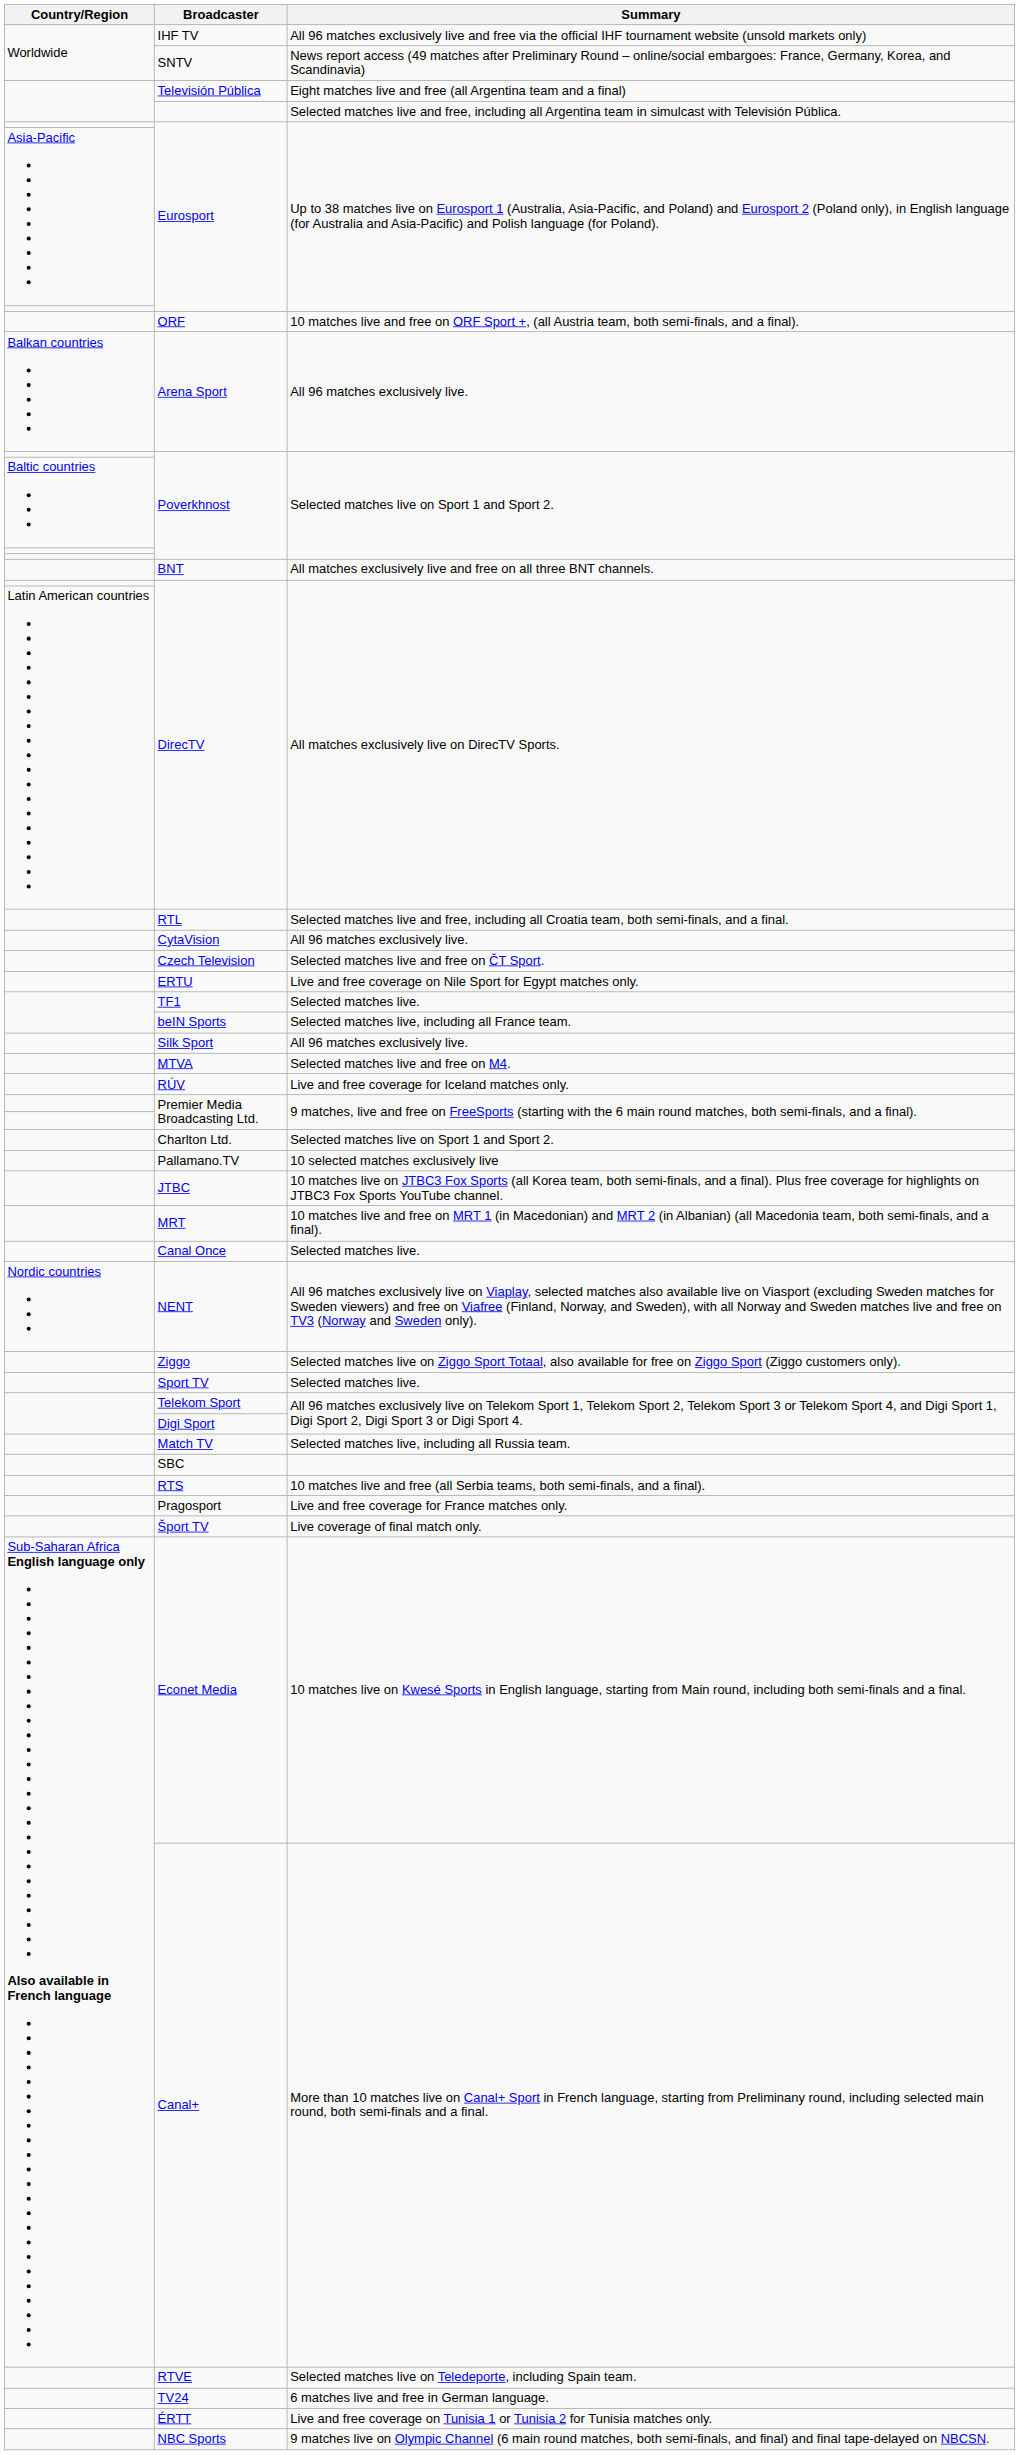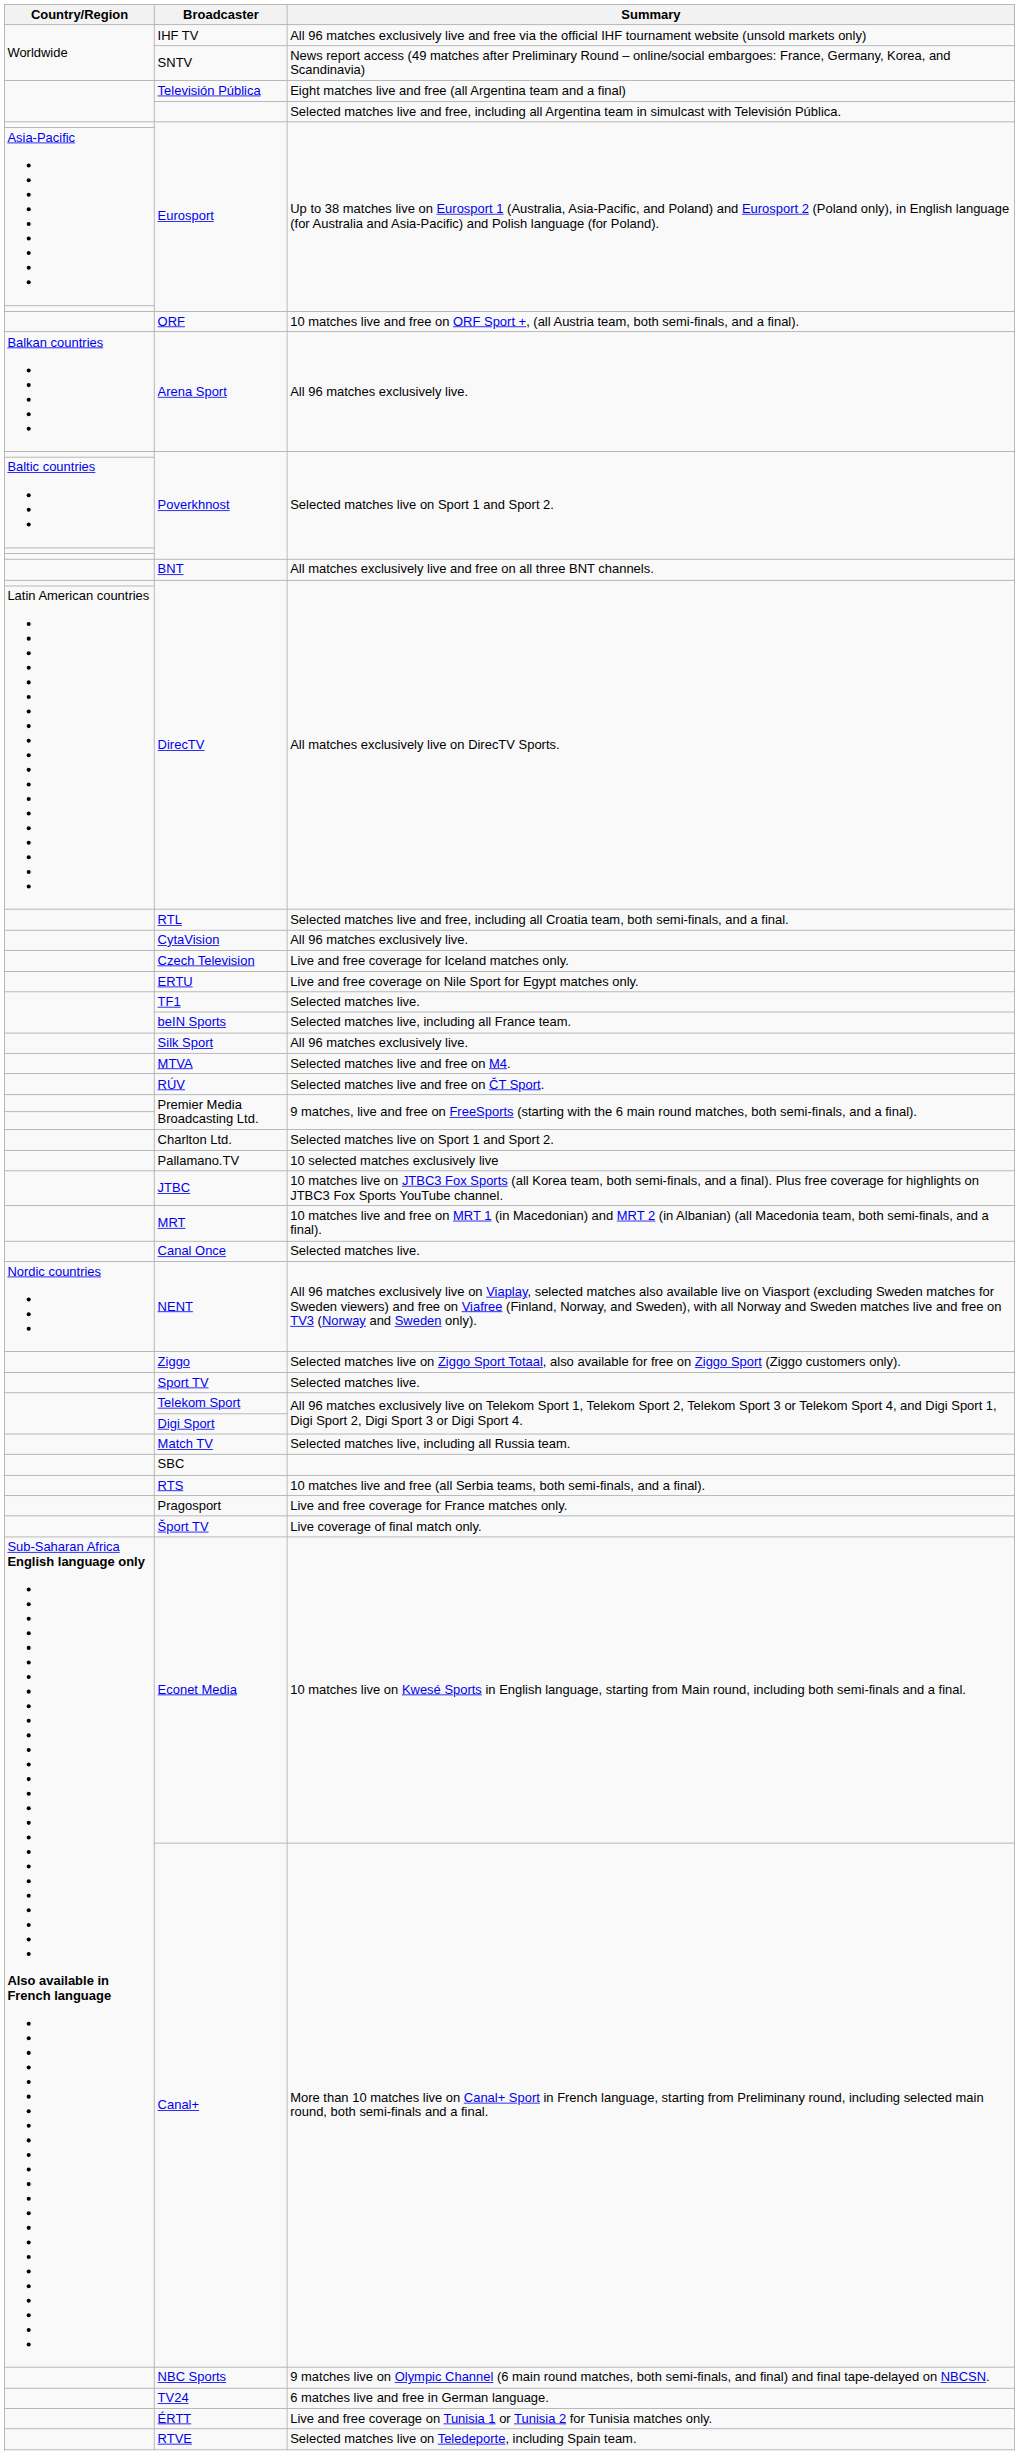 <table class="wikitable">
 <tr>
 <th>Country/Region</th>
 <th>Broadcaster</th>
 <th>Summary</th>
 </tr>
 <tr>
 <td rowspan="2">Worldwide</td>
 <td>IHF TV</td>
 <td>All 96 matches exclusively live and free via the official IHF tournament website (unsold markets only)</td>
 </tr>
 <tr>
 <td>SNTV</td>
 <td>News report access (49 matches after Preliminary Round – online/social embargoes: France, Germany, Korea, and Scandinavia)</td>
 </tr>
 <tr>
 <td rowspan="2"></td>
 <td><a href='#'>Televisión Pública</a></td>
 <td>Eight matches live and free (all Argentina team and a final)</td>
 </tr>
 <tr>
 <td></td>
 <td>Selected matches live and free, including all Argentina team in simulcast with Televisión Pública.</td>
 </tr>
 <tr>
 <td></td>
 <td rowspan="3"><a href='#'>Eurosport</a></td>
 <td rowspan="3">Up to 38 matches live on <a href='#'>Eurosport 1</a> (Australia, Asia-Pacific, and Poland) and <a href='#'>Eurosport 2</a> (Poland only), in English language (for Australia and Asia-Pacific) and Polish language (for Poland).</td>
 </tr>
 <tr>
 <td><a href='#'>Asia-Pacific</a><br><ul><li></li><li></li><li></li><li></li><li></li><li></li><li></li><li></li><li></li></ul></td>
 </tr>
 <tr>
 <td></td>
 </tr>
 <tr>
 <td></td>
 <td><a href='#'>ORF</a></td>
 <td>10 matches live and free on <a href='#'>ORF Sport +</a>, (all Austria team, both semi-finals, and a final).</td>
 </tr>
 <tr>
 <td><a href='#'>Balkan countries</a><br><ul><li></li><li></li><li></li><li></li><li></li></ul></td>
 <td><a href='#'>Arena Sport</a></td>
 <td>All 96 matches exclusively live.</td>
 </tr>
 <tr>
 <td></td>
 <td rowspan="4"><a href='#'>Poverkhnost</a></td>
 <td rowspan="4">Selected matches live on Sport 1 and Sport 2.</td>
 </tr>
 <tr>
 <td><a href='#'>Baltic countries</a><br><ul><li></li><li></li><li></li></ul></td>
 </tr>
 <tr>
 <td></td>
 </tr>
 <tr>
 <td></td>
 </tr>
 <tr>
 <td></td>
 <td><a href='#'>BNT</a></td>
 <td>All matches exclusively live and free on all three BNT channels.</td>
 </tr>
 <tr>
 <td></td>
 <td rowspan="2"><a href='#'>DirecTV</a></td>
 <td rowspan="2">All matches exclusively live on DirecTV Sports.</td>
 </tr>
 <tr>
 <td>Latin American countries<br><ul><li></li><li></li><li></li><li></li><li></li><li></li><li></li><li></li><li></li><li></li><li></li><li></li><li></li><li></li><li></li><li></li><li></li><li></li><li></li></ul></td>
 </tr>
 <tr>
 <td></td>
 <td><a href='#'>RTL</a></td>
 <td>Selected matches live and free, including all Croatia team, both semi-finals, and a final.</td>
 </tr>
 <tr>
 <td></td>
 <td><a href='#'>CytaVision</a></td>
 <td>All 96 matches exclusively live.</td>
 </tr>
 <tr>
 <td></td>
 <td><a href='#'>Czech Television</a></td>
-<td>Selected matches live and free on <a href='#'>ČT Sport</a>.</td>
+<td>Live and free coverage for Iceland matches only.</td>
 </tr>
 <tr>
 <td></td>
 <td><a href='#'>ERTU</a></td>
 <td>Live and free coverage on Nile Sport for Egypt matches only.</td>
 </tr>
 <tr>
 <td rowspan="2"></td>
 <td><a href='#'>TF1</a></td>
 <td>Selected matches live.</td>
 </tr>
 <tr>
 <td><a href='#'>beIN Sports</a></td>
 <td>Selected matches live, including all France team.</td>
 </tr>
 <tr>
 <td></td>
 <td><a href='#'>Silk Sport</a></td>
 <td>All 96 matches exclusively live.</td>
 </tr>
 <tr>
 <td></td>
 <td><a href='#'>MTVA</a></td>
 <td>Selected matches live and free on <a href='#'>M4</a>.</td>
 </tr>
 <tr>
 <td></td>
 <td><a href='#'>RÚV</a></td>
-<td>Live and free coverage for Iceland matches only.</td>
+<td>Selected matches live and free on <a href='#'>ČT Sport</a>.</td>
 </tr>
 <tr>
 <td></td>
 <td rowspan="2">Premier Media Broadcasting Ltd.</td>
 <td rowspan="2">9 matches, live and free on <a href='#'>FreeSports</a> (starting with the 6 main round matches, both semi-finals, and a final).</td>
 </tr>
 <tr>
 <td></td>
 </tr>
 <tr>
 <td></td>
 <td>Charlton Ltd.</td>
 <td>Selected matches live on Sport 1 and Sport 2.</td>
 </tr>
 <tr>
 <td></td>
 <td>Pallamano.TV</td>
 <td>10 selected matches exclusively live</td>
 </tr>
 <tr>
 <td></td>
 <td><a href='#'>JTBC</a></td>
 <td>10 matches live on <a href='#'>JTBC3 Fox Sports</a> (all Korea team, both semi-finals, and a final). Plus free coverage for highlights on JTBC3 Fox Sports YouTube channel.</td>
 </tr>
 <tr>
 <td></td>
 <td><a href='#'>MRT</a></td>
 <td>10 matches live and free on <a href='#'>MRT 1</a> (in Macedonian) and <a href='#'>MRT 2</a> (in Albanian) (all Macedonia team, both semi-finals, and a final).</td>
 </tr>
 <tr>
 <td></td>
 <td><a href='#'>Canal Once</a></td>
 <td>Selected matches live.</td>
 </tr>
 <tr>
 <td><a href='#'>Nordic countries</a><br><ul><li></li><li></li><li></li></ul></td>
 <td><a href='#'>NENT</a></td>
 <td>All 96 matches exclusively live on <a href='#'>Viaplay</a>, selected matches also available live on Viasport (excluding Sweden matches for Sweden viewers) and free on <a href='#'>Viafree</a> (Finland, Norway, and Sweden), with all Norway and Sweden matches live and free on <a href='#'>TV3</a> (<a href='#'>Norway</a> and <a href='#'>Sweden</a> only).</td>
 </tr>
 <tr>
 <td></td>
 <td><a href='#'>Ziggo</a></td>
 <td>Selected matches live on <a href='#'>Ziggo Sport Totaal</a>, also available for free on <a href='#'>Ziggo Sport</a> (Ziggo customers only).</td>
 </tr>
 <tr>
 <td></td>
 <td><a href='#'>Sport TV</a></td>
 <td>Selected matches live.</td>
 </tr>
 <tr>
 <td rowspan="2"></td>
 <td><a href='#'>Telekom Sport</a></td>
 <td rowspan="2">All 96 matches exclusively live on Telekom Sport 1, Telekom Sport 2, Telekom Sport 3 or Telekom Sport 4, and Digi Sport 1, Digi Sport 2, Digi Sport 3 or Digi Sport 4.</td>
 </tr>
 <tr>
 <td><a href='#'>Digi Sport</a></td>
 </tr>
 <tr>
 <td></td>
 <td><a href='#'>Match TV</a></td>
 <td>Selected matches live, including all Russia team.</td>
 </tr>
 <tr>
 <td></td>
 <td>SBC</td>
 <td></td>
 </tr>
 <tr>
 <td></td>
 <td><a href='#'>RTS</a></td>
 <td>10 matches live and free (all Serbia teams, both semi-finals, and a final).</td>
 </tr>
 <tr>
 <td></td>
 <td>Pragosport</td>
 <td>Live and free coverage for France matches only.</td>
 </tr>
 <tr>
 <td></td>
 <td><a href='#'>Šport TV</a></td>
 <td>Live coverage of final match only.</td>
 </tr>
 <tr>
 <td rowspan="2"><a href='#'>Sub-Saharan Africa</a><br><strong>English language only</strong><ul><li></li><li></li><li></li><li></li><li></li><li></li><li></li><li></li><li></li><li></li><li></li><li></li><li></li><li></li><li></li><li></li><li></li><li></li><li></li><li></li><li></li><li></li><li></li><li></li><li></li><li></li></ul><strong>Also available in French language</strong><ul><li></li><li></li><li></li><li></li><li></li><li></li><li></li><li></li><li></li><li></li><li></li><li></li><li></li><li></li><li></li><li></li><li></li><li></li><li></li><li></li><li></li><li></li><li></li></ul></td>
 <td><a href='#'>Econet Media</a></td>
 <td>10 matches live on <a href='#'>Kwesé Sports</a> in English language, starting from Main round, including both semi-finals and a final.</td>
 </tr>
 <tr>
 <td><a href='#'>Canal+</a></td>
 <td>More than 10 matches live on <a href='#'>Canal+ Sport</a> in French language, starting from Preliminany round, including selected main round, both semi-finals and a final.</td>
 </tr>
 <tr>
 <td></td>
-<td><a href='#'>RTVE</a></td>
-<td>Selected matches live on <a href='#'>Teledeporte</a>, including Spain team.</td>
+<td><a href='#'>NBC Sports</a></td>
+<td>9 matches live on <a href='#'>Olympic Channel</a> (6 main round matches, both semi-finals, and final) and final tape-delayed on <a href='#'>NBCSN</a>.</td>
 </tr>
 <tr>
 <td></td>
 <td><a href='#'>TV24</a></td>
 <td>6 matches live and free in German language.</td>
 </tr>
 <tr>
 <td></td>
 <td><a href='#'>ÉRTT</a></td>
 <td>Live and free coverage on <a href='#'>Tunisia 1</a> or <a href='#'>Tunisia 2</a> for Tunisia matches only.</td>
 </tr>
 <tr>
 <td></td>
-<td><a href='#'>NBC Sports</a></td>
-<td>9 matches live on <a href='#'>Olympic Channel</a> (6 main round matches, both semi-finals, and final) and final tape-delayed on <a href='#'>NBCSN</a>.</td>
+<td><a href='#'>RTVE</a></td>
+<td>Selected matches live on <a href='#'>Teledeporte</a>, including Spain team.</td>
 </tr>
 </table>
